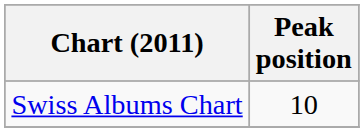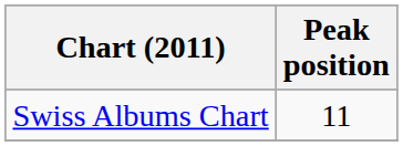 <table class="wikitable sortable">
 <tr>
 <th>Chart (2011)</th>
 <th>Peak<br>position</th>
 </tr>
 <tr>
 <td><a href='#'>Swiss Albums Chart</a></td>
-<td style="text-align:center;">10</td>
+<td style="text-align:center;">11</td>
 </tr>
 <tr>
 </tr>
 </table>
